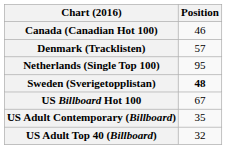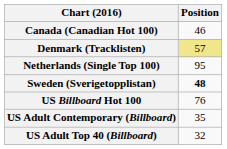 <table class="wikitable plainrowheaders sortable" style="text-align:center">
 <tr>
 <th>Chart (2016)</th>
 <th>Position</th>
 </tr>
 <tr>
 <th scope="row">Canada (Canadian Hot 100)</th>
 <td>46</td>
 </tr>
 <tr>
 <th scope="row">Denmark (Tracklisten)</th>
-<td>57</td>
+<td style="background: khaki;">57</td>
 </tr>
 <tr>
 <th scope="row">Netherlands (Single Top 100)</th>
 <td>95</td>
 </tr>
 <tr>
 <th scope="row">Sweden (Sverigetopplistan)</th>
 <td><strong>48</strong></td>
 </tr>
 <tr>
 <th scope="row">US <em>Billboard</em> Hot 100</th>
-<td>67</td>
+<td>76</td>
 </tr>
 <tr>
 <th scope="row">US Adult Contemporary (<em>Billboard</em>)</th>
 <td>35</td>
 </tr>
 <tr>
 <th scope="row">US Adult Top 40 (<em>Billboard</em>)</th>
 <td>32</td>
 </tr>
 </table>
